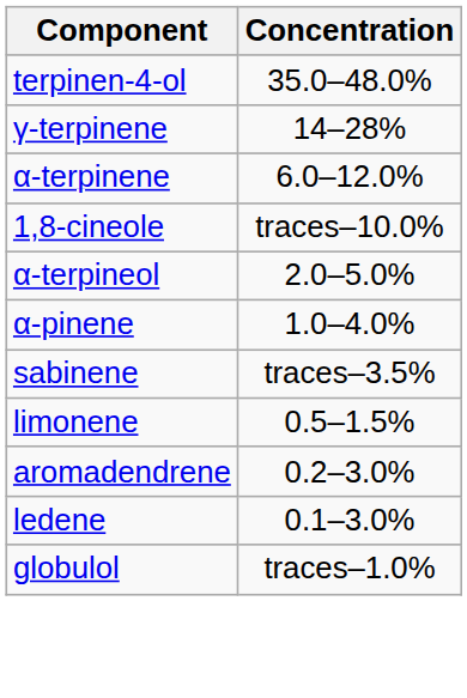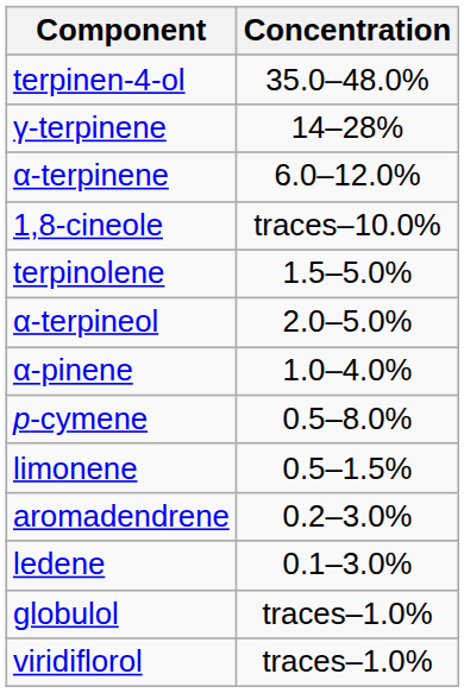 <table class="wikitable" align="right" style="clear: right;float: right;margin: .5em 0 1.3em 1.4em;">
 <tr>
 <th>Component</th>
 <th>Concentration</th>
 </tr>
 <tr>
 <td><a href='#'>terpinen-4-ol</a></td>
 <td style="text-align:center;">35.0–48.0%</td>
 </tr>
 <tr>
 <td><a href='#'>γ-terpinene</a></td>
 <td style="text-align:center;">14–28%</td>
 </tr>
 <tr>
 <td><a href='#'>α-terpinene</a></td>
 <td style="text-align:center;">6.0–12.0%</td>
 </tr>
 <tr>
 <td><a href='#'>1,8-cineole</a></td>
 <td style="text-align:center;">traces–10.0%</td>
 </tr>
 <tr>
+<td><a href='#'>terpinolene</a></td>
+<td style="text-align:center;">1.5–5.0%</td>
+</tr>
+<tr>
 <td><a href='#'>α-terpineol</a></td>
 <td style="text-align:center;">2.0–5.0%</td>
 </tr>
 <tr>
 <td><a href='#'>α-pinene</a></td>
 <td style="text-align:center;">1.0–4.0%</td>
 </tr>
 <tr>
-<td><a href='#'>sabinene</a></td>
-<td style="text-align:center;">traces–3.5%</td>
+<td><a href='#'><em>p</em>-cymene</a></td>
+<td style="text-align:center;">0.5–8.0%</td>
 </tr>
 <tr>
 <td><a href='#'>limonene</a></td>
 <td style="text-align:center;">0.5–1.5%</td>
 </tr>
 <tr>
 <td><a href='#'>aromadendrene</a></td>
 <td style="text-align:center;">0.2–3.0%</td>
 </tr>
 <tr>
 <td><a href='#'>ledene</a></td>
 <td style="text-align:center;">0.1–3.0%</td>
 </tr>
 <tr>
 <td><a href='#'>globulol</a></td>
 <td style="text-align:center;">traces–1.0%</td>
 </tr>
+<tr>
+<td><a href='#'>viridiflorol</a></td>
+<td style="text-align:center;">traces–1.0%</td>
+</tr>
 </table>
